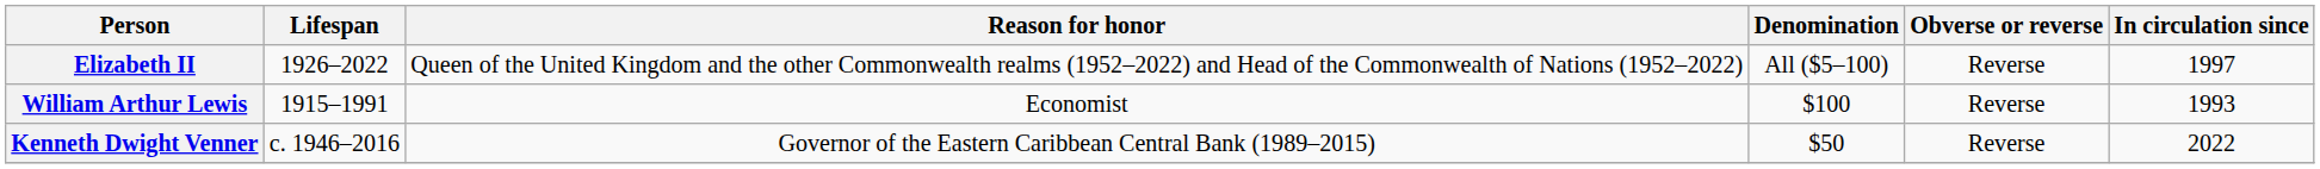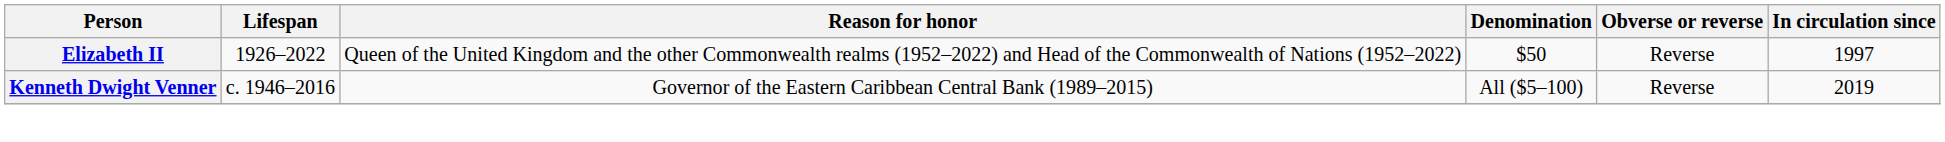 <table class="wikitable" style="font-size: 95%; text-align:center;">
 <tr>
 <th>Person</th>
 <th>Lifespan</th>
 <th>Reason for honor</th>
 <th>Denomination</th>
 <th>Obverse or reverse</th>
 <th>In circulation since</th>
 </tr>
 <tr>
 <th><a href='#'>Elizabeth II</a></th>
 <td>1926–2022</td>
 <td>Queen of the United Kingdom and the other Commonwealth realms (1952–2022) and Head of the Commonwealth of Nations (1952–2022)</td>
-<td>All ($5–100)</td>
+<td>$50</td>
 <td>Reverse</td>
 <td>1997</td>
-</tr>
-<tr>
-<th><a href='#'>William Arthur Lewis</a></th>
-<td>1915–1991</td>
-<td>Economist</td>
-<td>$100</td>
-<td>Reverse</td>
-<td>1993</td>
 </tr>
 <tr>
 <th><a href='#'>Kenneth Dwight Venner</a></th>
 <td>c. 1946–2016</td>
 <td>Governor of the Eastern Caribbean Central Bank (1989–2015)</td>
-<td>$50</td>
+<td>All ($5–100)</td>
 <td>Reverse</td>
-<td>2022</td>
+<td>2019</td>
 </tr>
 <tr>
 </tr>
 </table>
